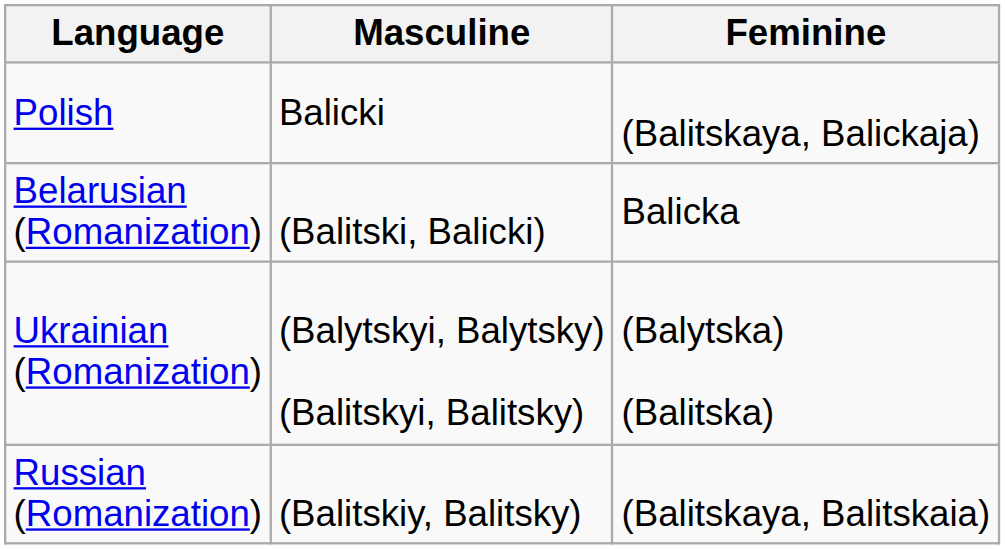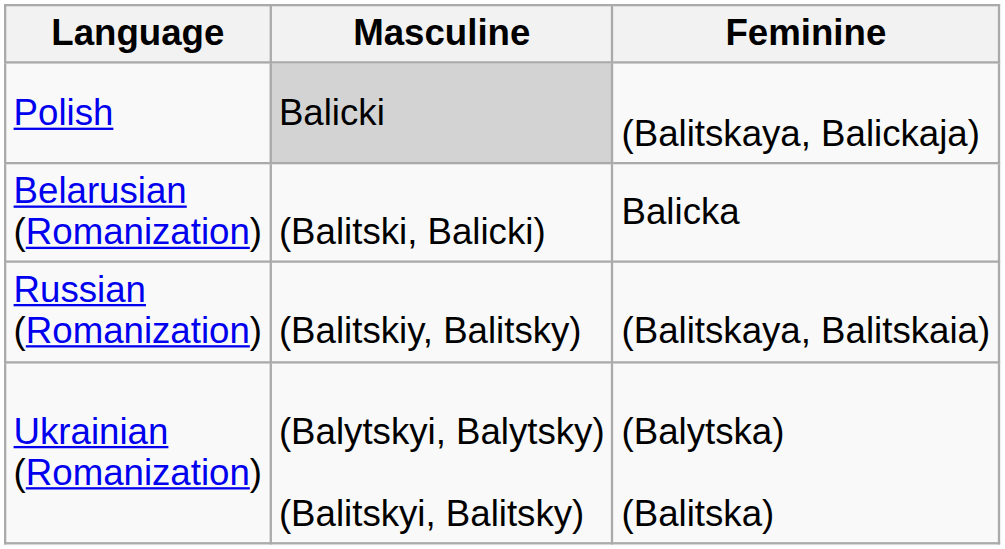 <table class="wikitable">
 <tr>
 <th>Language</th>
 <th>Masculine</th>
 <th>Feminine</th>
 </tr>
 <tr>
 <td><a href='#'>Polish</a></td>
-<td>Balicki</td>
+<td style="background: lightgrey;">Balicki</td>
 <td><br> (Balitskaya, Balickaja)</td>
 </tr>
 <tr>
 <td><a href='#'>Belarusian</a> <br>(<a href='#'>Romanization</a>)</td>
 <td><br>(Balitski, Balicki)</td>
 <td>Balicka</td>
 </tr>
 <tr>
+<td><a href='#'>Russian</a> <br>(<a href='#'>Romanization</a>)</td>
+<td><br> (Balitskiy, Balitsky)</td>
+<td><br> (Balitskaya, Balitskaia)</td>
+</tr>
+<tr>
 <td><a href='#'>Ukrainian</a> <br>(<a href='#'>Romanization</a>)</td>
 <td> <br> (Balytskyi, Balytsky) <br><br> (Balitskyi, Balitsky)</td>
 <td><br> (Balytska) <br> <br> (Balitska)</td>
 </tr>
-<tr>
-<td><a href='#'>Russian</a> <br>(<a href='#'>Romanization</a>)</td>
-<td><br> (Balitskiy, Balitsky)</td>
-<td><br> (Balitskaya, Balitskaia)</td>
-</tr>
 </table>
